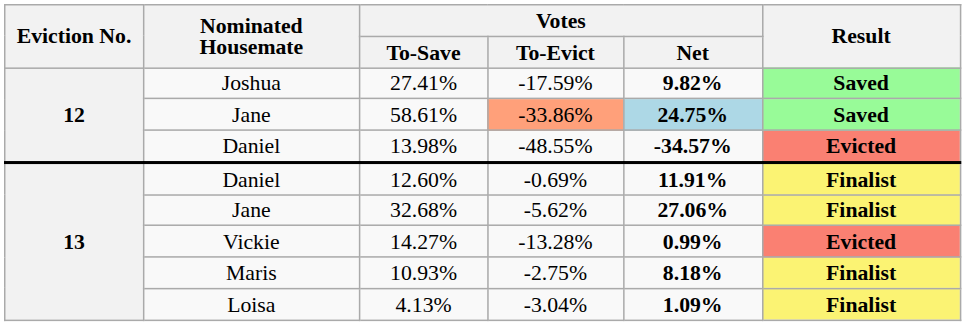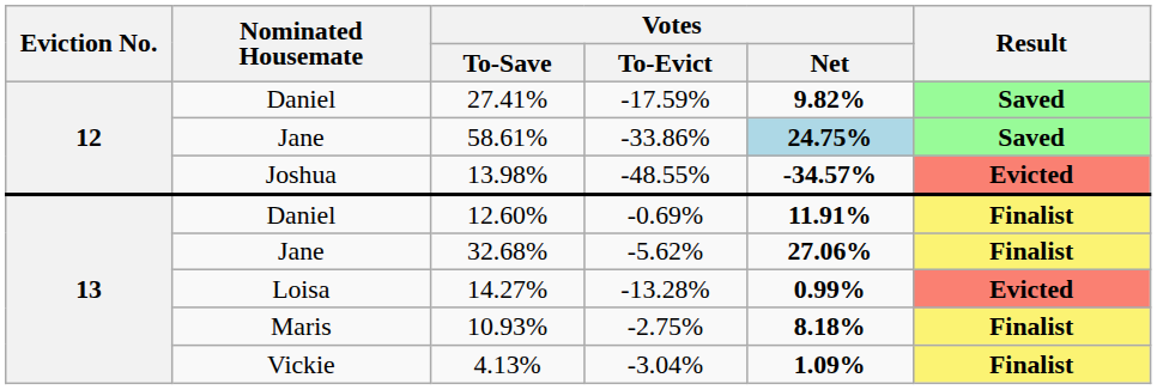 <table class="wikitable" style="text-align:center; font-size:90%; line-height:14px;" width="40%">
 <tr>
 <th rowspan="2" width="05%">Eviction No.</th>
 <th rowspan="2" width="10%">Nominated<br>Housemate</th>
 <th colspan="3" width="15%">Votes</th>
 <th rowspan="2" width="10%">Result</th>
 </tr>
 <tr>
 <th width="05%">To-Save</th>
 <th width="05%">To-Evict</th>
 <th width="05%">Net</th>
 </tr>
 <tr>
 <th rowspan="3">12</th>
-<td>Joshua</td>
+<td>Daniel</td>
 <td>27.41%</td>
 <td>-17.59%</td>
 <td><strong>9.82%</strong></td>
 <td style="background:#98FB98;"><strong>Saved</strong></td>
 </tr>
 <tr>
 <td>Jane</td>
 <td>58.61%</td>
-<td style="background: lightsalmon;">-33.86%</td>
+<td>-33.86%</td>
 <td style="background: lightblue;"><strong>24.75%</strong></td>
 <td style="background:#98FB98;"><strong>Saved</strong></td>
 </tr>
 <tr>
-<td>Daniel</td>
+<td>Joshua</td>
 <td>13.98%</td>
 <td>-48.55%</td>
 <td><strong>-34.57%</strong></td>
 <td style="background:#FA8072;"><strong>Evicted</strong></td>
 </tr>
 <tr style="border-top: 2px solid;">
 <th rowspan="5">13</th>
 <td>Daniel</td>
 <td>12.60%</td>
 <td>-0.69%</td>
 <td><strong>11.91%</strong></td>
 <td align="center" style="background:#FBF373;"><strong>Finalist</strong></td>
 </tr>
 <tr>
 <td>Jane</td>
 <td>32.68%</td>
 <td>-5.62%</td>
 <td><strong>27.06%</strong></td>
 <td align="center" style="background:#FBF373;"><strong>Finalist</strong></td>
 </tr>
 <tr>
-<td>Vickie</td>
+<td>Loisa</td>
 <td>14.27%</td>
 <td>-13.28%</td>
 <td><strong>0.99%</strong></td>
 <td style="background:#FA8072;"><strong>Evicted</strong></td>
 </tr>
 <tr>
 <td>Maris</td>
 <td>10.93%</td>
 <td>-2.75%</td>
 <td><strong>8.18%</strong></td>
 <td align="center" style="background:#FBF373;"><strong>Finalist</strong></td>
 </tr>
 <tr>
-<td>Loisa</td>
+<td>Vickie</td>
 <td>4.13%</td>
 <td>-3.04%</td>
 <td><strong>1.09%</strong></td>
 <td align="center" style="background:#FBF373;"><strong>Finalist</strong></td>
 </tr>
 </table>
